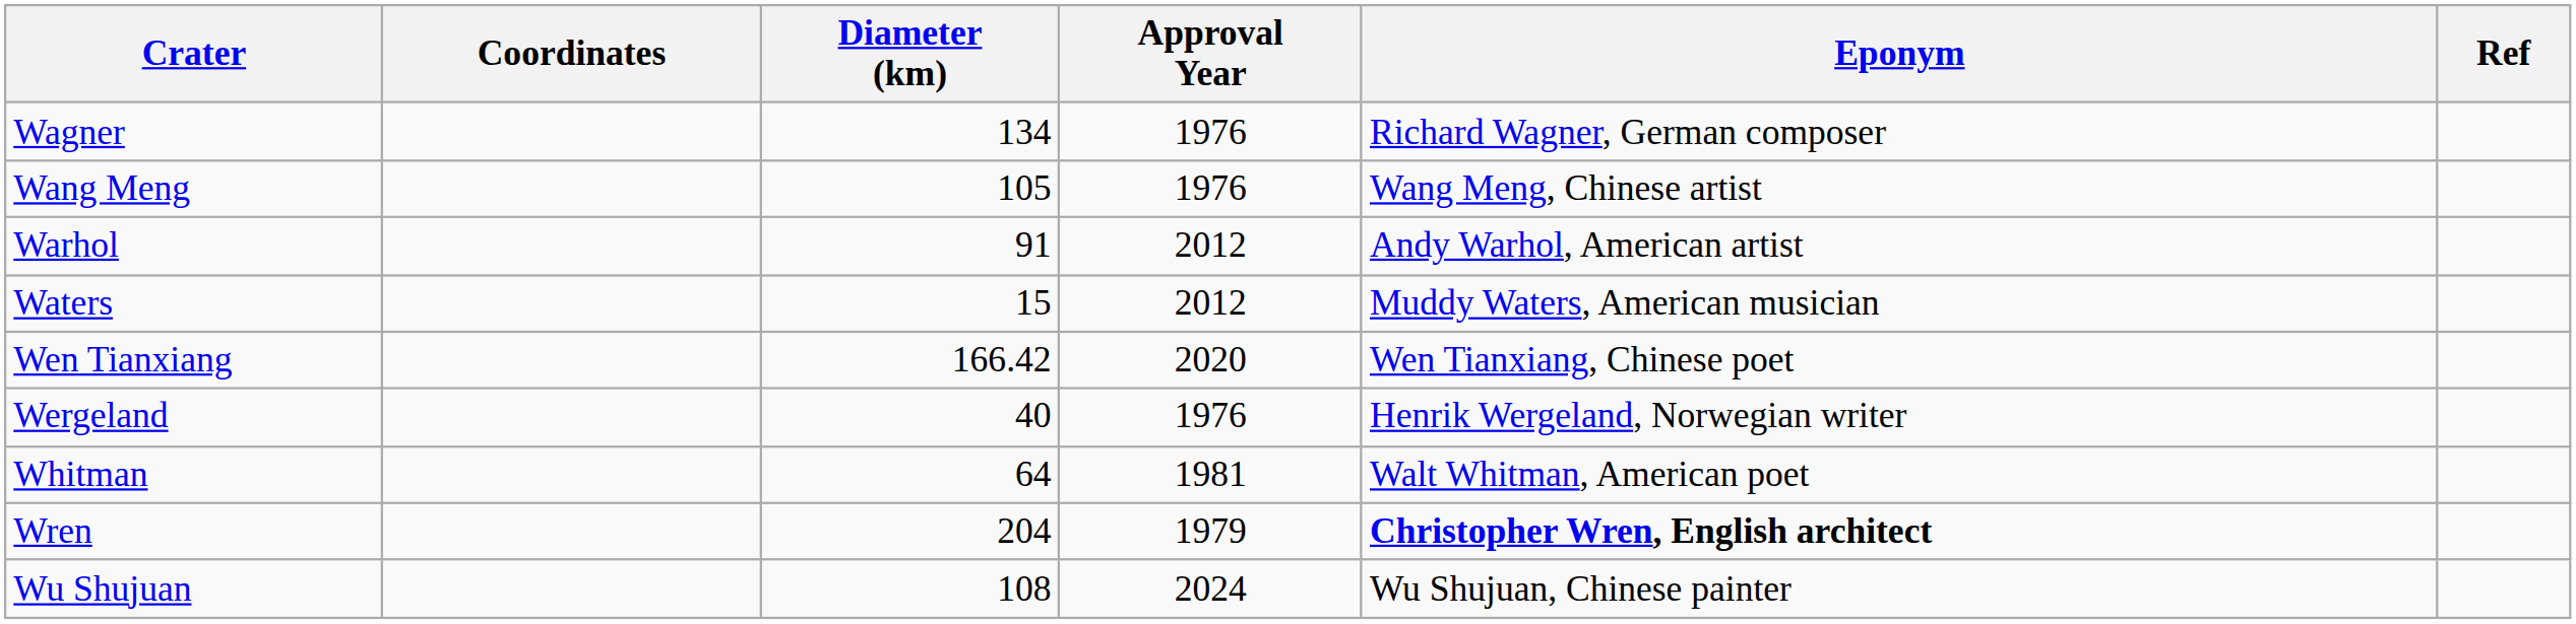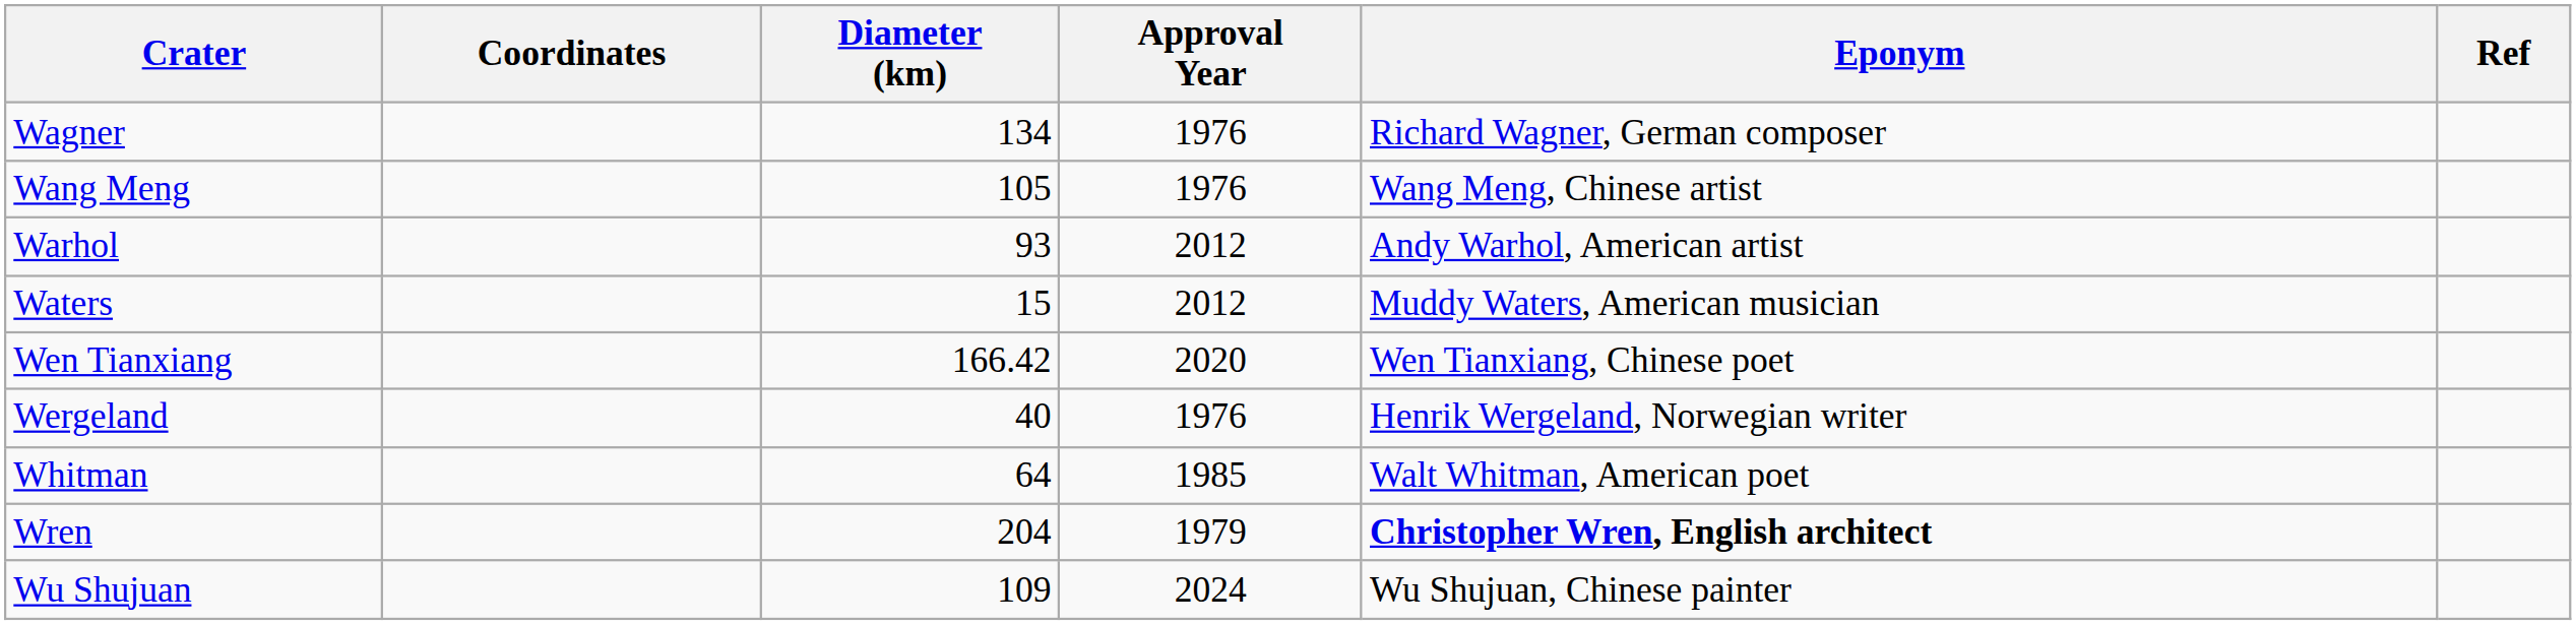 <table class="wikitable sortable" style="min-width: 90%">
 <tr>
 <th style="width:10em"><a href='#'>Crater</a></th>
 <th style="width:10em">Coordinates</th>
 <th><a href='#'>Diameter</a><br>(km)</th>
 <th>Approval<br>Year</th>
 <th class="unsortable"><a href='#'>Eponym</a></th>
 <th class="unsortable">Ref</th>
 </tr>
 <tr id="Wagner">
 <td><a href='#'>Wagner</a></td>
 <td></td>
 <td align=right>134</td>
 <td align=center>1976</td>
 <td><a href='#'>Richard Wagner</a>, German composer</td>
 <td></td>
 </tr>
 <tr id="Wang Meng">
 <td><a href='#'>Wang Meng</a></td>
 <td></td>
 <td align=right>105</td>
 <td align=center>1976</td>
 <td><a href='#'>Wang Meng</a>, Chinese artist</td>
 <td></td>
 </tr>
 <tr id="Warhol">
 <td><a href='#'>Warhol</a></td>
 <td></td>
-<td align=right>91</td>
+<td align=right>93</td>
 <td align=center>2012</td>
 <td><a href='#'>Andy Warhol</a>, American artist</td>
 <td></td>
 </tr>
 <tr id="Waters">
 <td><a href='#'>Waters</a></td>
 <td></td>
 <td align=right>15</td>
 <td align=center>2012</td>
 <td><a href='#'>Muddy Waters</a>, American musician</td>
 <td></td>
 </tr>
 <tr id="Wen Tianxiang">
 <td><a href='#'>Wen Tianxiang</a></td>
 <td></td>
 <td align=right>166.42</td>
 <td align=center>2020</td>
 <td><a href='#'>Wen Tianxiang</a>, Chinese poet</td>
 <td></td>
 </tr>
 <tr id="Wergeland">
 <td><a href='#'>Wergeland</a></td>
 <td></td>
 <td align=right>40</td>
 <td align=center>1976</td>
 <td><a href='#'>Henrik Wergeland</a>, Norwegian writer</td>
 <td></td>
 </tr>
 <tr id="Whitman">
 <td><a href='#'>Whitman</a></td>
 <td></td>
 <td align=right>64</td>
-<td align=center>1981</td>
+<td align=center>1985</td>
 <td><a href='#'>Walt Whitman</a>, American poet</td>
 <td></td>
 </tr>
 <tr id="Wren">
 <td><a href='#'>Wren</a></td>
 <td></td>
 <td align=right>204</td>
 <td align=center>1979</td>
 <td><strong><a href='#'>Christopher Wren</a>, English architect</strong></td>
 <td></td>
 </tr>
 <tr id="Wu Shujuan">
 <td><a href='#'>Wu Shujuan</a></td>
 <td></td>
-<td align=right>108</td>
+<td align=right>109</td>
 <td align=center>2024</td>
 <td>Wu Shujuan, Chinese painter</td>
 <td></td>
 </tr>
 </table>
